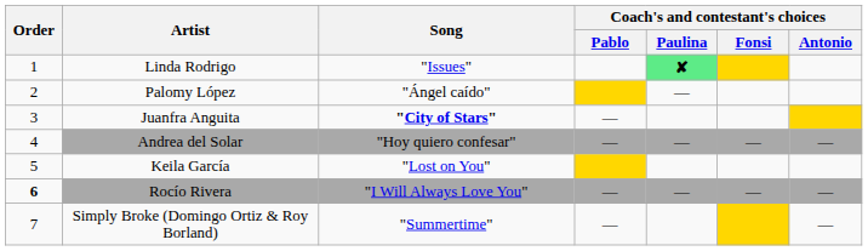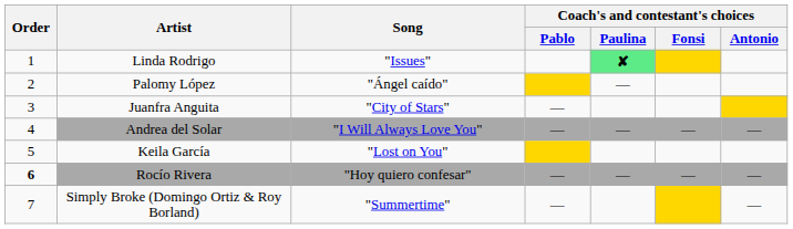 <table class="wikitable" style="text-align:center; width:100%;">
 <tr>
 <th rowspan="2" scope="col" style="width:05%;">Order</th>
 <th rowspan="2" scope="col" style="width:25%;">Artist</th>
 <th rowspan="2" scope="col" style="width:25%;">Song</th>
 <th colspan="4" scope="col" style="width:32%;">Coach's and contestant's choices</th>
 </tr>
 <tr>
 <th width="07%"><a href='#'>Pablo</a></th>
 <th width="07%"><a href='#'>Paulina</a></th>
 <th width="07%"><a href='#'>Fonsi</a></th>
 <th width="07%"><a href='#'>Antonio</a></th>
 </tr>
 <tr>
 <td align="center">1</td>
 <td>Linda Rodrigo</td>
 <td>"<a href='#'>Issues</a>"</td>
 <td align="center"><strong></strong></td>
 <td align="center" bgcolor="#5deb87"><strong>✘</strong></td>
 <td align="center" bgcolor="Gold"><strong></strong></td>
 <td align="center"><strong></strong></td>
 </tr>
 <tr>
 <td align="center">2</td>
 <td>Palomy López</td>
 <td>"Ángel caído"</td>
 <td align="center" bgcolor="Gold"><strong></strong></td>
 <td align="center">—</td>
 <td align="center"><strong></strong></td>
 <td align="center"><strong></strong></td>
 </tr>
 <tr>
 <td align="center">3</td>
 <td>Juanfra Anguita</td>
-<td><strong>"<a href='#'>City of Stars</a>"</strong></td>
+<td>"<a href='#'>City of Stars</a>"</td>
 <td align="center">—</td>
 <td align="center"><strong></strong></td>
 <td align="center"><strong></strong></td>
 <td align="center" bgcolor="Gold"><strong></strong></td>
 </tr>
 <tr>
 <td align="center">4</td>
 <td bgcolor="darkgrey">Andrea del Solar</td>
-<td bgcolor="darkgrey">"Hoy quiero confesar"</td>
+<td bgcolor="darkgrey">"<a href='#'>I Will Always Love You</a>"</td>
 <td align="center" bgcolor="darkgrey">—</td>
 <td align="center" bgcolor="darkgrey">—</td>
 <td align="center" bgcolor="darkgrey">—</td>
 <td align="center" bgcolor="darkgrey">—</td>
 </tr>
 <tr>
 <td align="center">5</td>
 <td>Keila García</td>
 <td>"<a href='#'>Lost on You</a>"</td>
 <td align="center" bgcolor="Gold"><strong></strong></td>
 <td align="center"><strong></strong></td>
 <td align="center"><strong></strong></td>
 <td align="center"><strong></strong></td>
 </tr>
 <tr>
 <td align="center"><strong>6</strong></td>
 <td bgcolor="darkgrey">Rocío Rivera</td>
-<td bgcolor="darkgrey">"<a href='#'>I Will Always Love You</a>"</td>
+<td bgcolor="darkgrey">"Hoy quiero confesar"</td>
 <td align="center" bgcolor="darkgrey">—</td>
 <td align="center" bgcolor="darkgrey">—</td>
 <td align="center" bgcolor="darkgrey">—</td>
 <td align="center" bgcolor="darkgrey">—</td>
 </tr>
 <tr>
 <td align="center">7</td>
 <td>Simply Broke (Domingo Ortiz & Roy Borland)</td>
 <td>"<a href='#'>Summertime</a>"</td>
 <td align="center">—</td>
 <td align="center"><strong></strong></td>
 <td align="center" bgcolor="Gold"><strong></strong></td>
 <td align="center">—</td>
 </tr>
 </table>
